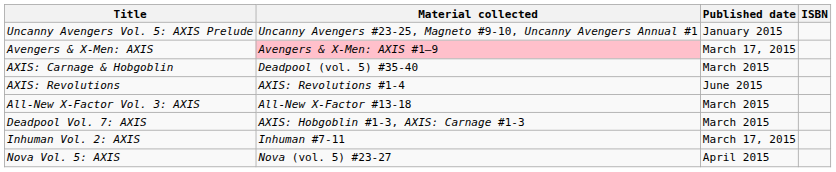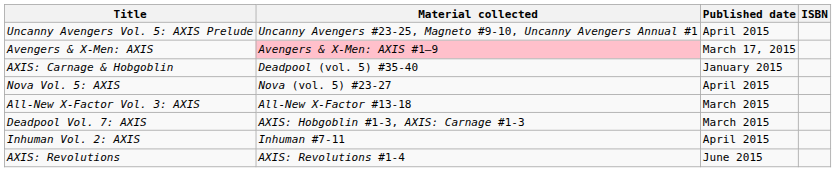 <table class="wikitable sortable">
 <tr>
 <th>Title</th>
 <th>Material collected</th>
 <th>Published date</th>
 <th>ISBN</th>
 </tr>
 <tr>
 <td><em>Uncanny Avengers Vol. 5: AXIS Prelude</em></td>
 <td><em>Uncanny Avengers</em> #23-25, <em>Magneto</em> #9-10, <em>Uncanny Avengers Annual</em> #1</td>
-<td>January 2015</td>
+<td>April 2015</td>
 <td></td>
 </tr>
 <tr>
 <td><em>Avengers & X-Men: AXIS</em></td>
 <td style="background: pink;"><em>Avengers & X-Men: AXIS</em> #1–9</td>
 <td>March 17, 2015</td>
 <td></td>
 </tr>
 <tr>
 <td><em>AXIS: Carnage & Hobgoblin</em></td>
 <td><em>Deadpool</em> (vol. 5) #35-40</td>
-<td>March 2015</td>
+<td>January 2015</td>
 <td></td>
 </tr>
 <tr>
-<td><em>AXIS: Revolutions</em></td>
-<td><em>AXIS: Revolutions</em> #1-4</td>
-<td>June 2015</td>
+<td><em>Nova Vol. 5: AXIS</em></td>
+<td><em>Nova</em> (vol. 5) #23-27</td>
+<td>April 2015</td>
 <td></td>
 </tr>
 <tr>
 <td><em>All-New X-Factor Vol. 3: AXIS</em></td>
 <td><em>All-New X-Factor</em> #13-18</td>
 <td>March 2015</td>
 <td></td>
 </tr>
 <tr>
 <td><em>Deadpool Vol. 7: AXIS</em></td>
 <td><em>AXIS: Hobgoblin</em> #1-3, <em>AXIS: Carnage</em> #1-3</td>
 <td>March 2015</td>
 <td></td>
 </tr>
 <tr>
 <td><em>Inhuman Vol. 2: AXIS</em></td>
 <td><em>Inhuman</em> #7-11</td>
-<td>March 17, 2015</td>
+<td>April 2015</td>
 <td></td>
 </tr>
 <tr>
-<td><em>Nova Vol. 5: AXIS</em></td>
-<td><em>Nova</em> (vol. 5) #23-27</td>
-<td>April 2015</td>
+<td><em>AXIS: Revolutions</em></td>
+<td><em>AXIS: Revolutions</em> #1-4</td>
+<td>June 2015</td>
 <td></td>
 </tr>
 </table>
